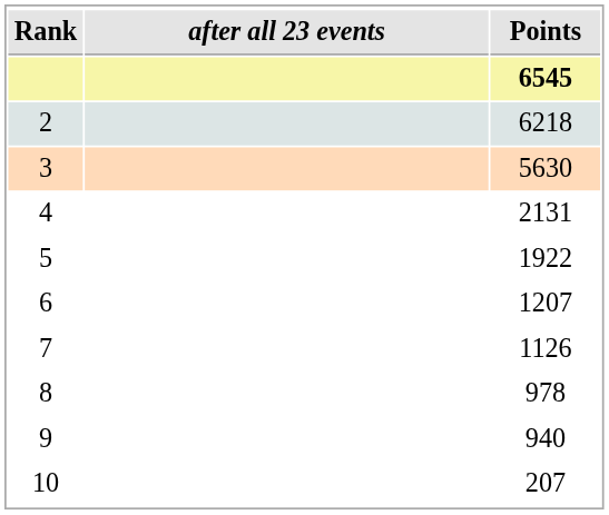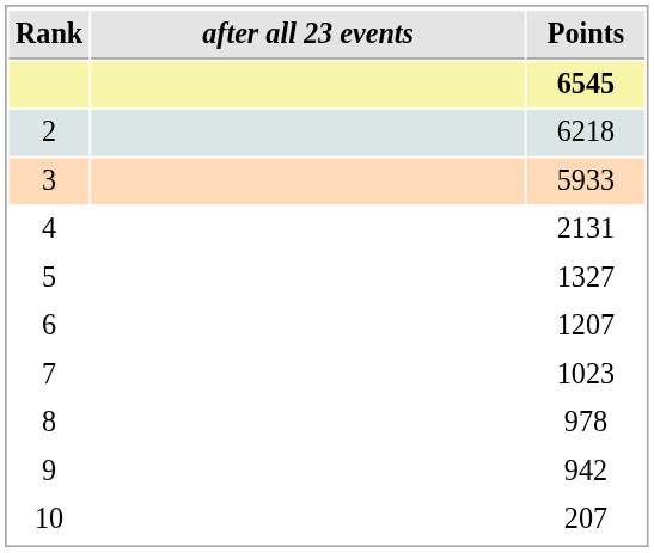 <table cellspacing="1" cellpadding="3" style="border:1px solid #AAAAAA;font-size:86%">
 <tr style="background-color: #E4E4E4;">
 </tr>
 <tr style="background-color: #E4E4E4;">
 <th style="border-bottom:1px solid #AAAAAA; width: 10px;">Rank</th>
 <th style="border-bottom:1px solid #AAAAAA; width: 200px;"><em>after all 23 events</em></th>
 <th style="border-bottom:1px solid #AAAAAA; width: 50px;">Points</th>
 </tr>
 <tr style="background:#f7f6a8;">
 <td align=center></td>
 <td><strong></strong> </td>
 <td align=center><strong>6545</strong></td>
 </tr>
 <tr style="background:#dce5e5;">
 <td align=center>2</td>
 <td></td>
 <td align=center>6218</td>
 </tr>
 <tr style="background:#ffdab9;">
 <td align=center>3</td>
 <td></td>
-<td align=center>5630</td>
+<td align=center>5933</td>
 </tr>
 <tr>
 <td align=center>4</td>
 <td></td>
 <td align=center>2131</td>
 </tr>
 <tr>
 <td align=center>5</td>
 <td></td>
-<td align=center>1922</td>
+<td align=center>1327</td>
 </tr>
 <tr>
 <td align=center>6</td>
 <td></td>
 <td align=center>1207</td>
 </tr>
 <tr>
 <td align=center>7</td>
 <td></td>
-<td align=center>1126</td>
+<td align=center>1023</td>
 </tr>
 <tr>
 <td align=center>8</td>
 <td></td>
 <td align=center>978</td>
 </tr>
 <tr>
 <td align=center>9</td>
 <td></td>
-<td align=center>940</td>
+<td align=center>942</td>
 </tr>
 <tr>
 <td align=center>10</td>
 <td></td>
 <td align=center>207</td>
 </tr>
 </table>
